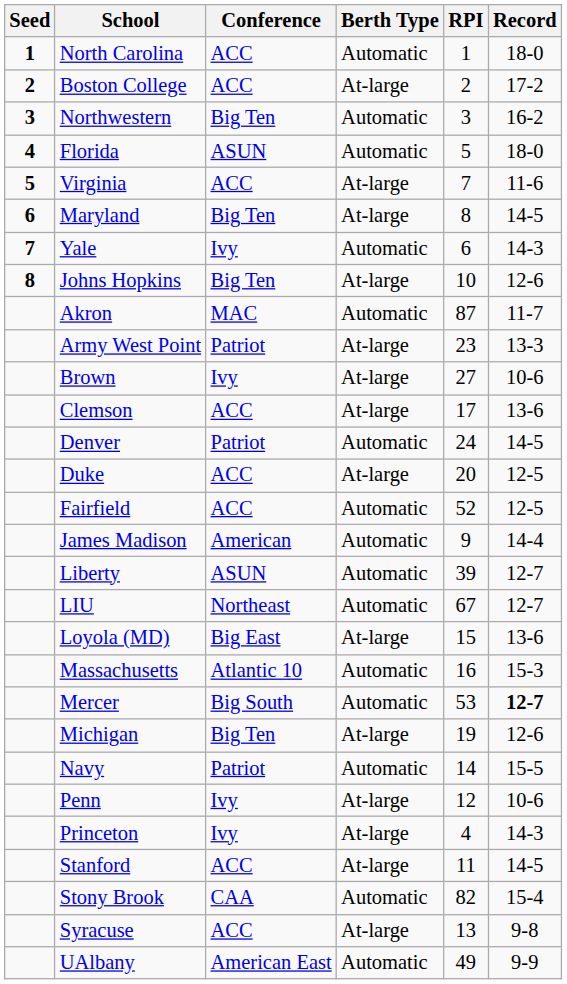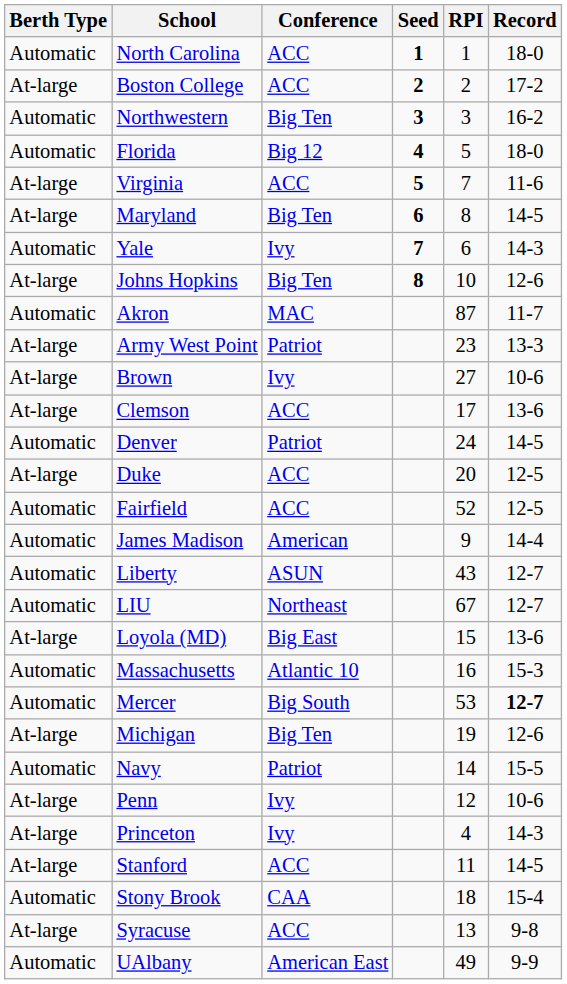 <table class="wikitable sortable">
 <tr>
-<th>Seed</th>
+<th>Berth Type</th>
 <th>School</th>
 <th>Conference</th>
-<th>Berth Type</th>
+<th>Seed</th>
 <th>RPI</th>
 <th>Record</th>
 </tr>
 <tr>
-<td align=center><strong>1</strong></td>
+<td>Automatic</td>
 <td><a href='#'>North Carolina</a></td>
 <td><a href='#'>ACC</a></td>
-<td>Automatic</td>
+<td align=center><strong>1</strong></td>
 <td align=center>1</td>
 <td align=center>18-0</td>
 </tr>
 <tr>
-<td align=center><strong>2</strong></td>
+<td>At-large</td>
 <td><a href='#'>Boston College</a></td>
 <td><a href='#'>ACC</a></td>
-<td>At-large</td>
+<td align=center><strong>2</strong></td>
 <td align=center>2</td>
 <td align=center>17-2</td>
 </tr>
 <tr>
-<td align=center><strong>3</strong></td>
+<td>Automatic</td>
 <td><a href='#'>Northwestern</a></td>
 <td><a href='#'>Big Ten</a></td>
-<td>Automatic</td>
+<td align=center><strong>3</strong></td>
 <td align=center>3</td>
 <td align=center>16-2</td>
 </tr>
 <tr>
+<td>Automatic</td>
+<td><a href='#'>Florida</a></td>
+<td><a href='#'>Big 12</a></td>
 <td align=center><strong>4</strong></td>
-<td><a href='#'>Florida</a></td>
-<td><a href='#'>ASUN</a></td>
-<td>Automatic</td>
 <td align=center>5</td>
 <td align=center>18-0</td>
 </tr>
 <tr>
-<td align=center><strong>5</strong></td>
+<td>At-large</td>
 <td><a href='#'>Virginia</a></td>
 <td><a href='#'>ACC</a></td>
-<td>At-large</td>
+<td align=center><strong>5</strong></td>
 <td align=center>7</td>
 <td align=center>11-6</td>
 </tr>
 <tr>
-<td align=center><strong>6</strong></td>
+<td>At-large</td>
 <td><a href='#'>Maryland</a></td>
 <td><a href='#'>Big Ten</a></td>
-<td>At-large</td>
+<td align=center><strong>6</strong></td>
 <td align=center>8</td>
 <td align=center>14-5</td>
 </tr>
 <tr>
-<td align=center><strong>7</strong></td>
+<td>Automatic</td>
 <td><a href='#'>Yale</a></td>
 <td><a href='#'>Ivy</a></td>
-<td>Automatic</td>
+<td align=center><strong>7</strong></td>
 <td align=center>6</td>
 <td align=center>14-3</td>
 </tr>
 <tr>
-<td align=center><strong>8</strong></td>
+<td>At-large</td>
 <td><a href='#'>Johns Hopkins</a></td>
 <td><a href='#'>Big Ten</a></td>
-<td>At-large</td>
+<td align=center><strong>8</strong></td>
 <td align=center>10</td>
 <td align=center>12-6</td>
 </tr>
 <tr>
-<td></td>
+<td>Automatic</td>
 <td><a href='#'>Akron</a></td>
 <td><a href='#'>MAC</a></td>
-<td>Automatic</td>
+<td></td>
 <td align=center>87</td>
 <td align=center>11-7</td>
 </tr>
 <tr>
-<td></td>
+<td>At-large</td>
 <td><a href='#'>Army West Point</a></td>
 <td><a href='#'>Patriot</a></td>
-<td>At-large</td>
+<td></td>
 <td align=center>23</td>
 <td align=center>13-3</td>
 </tr>
 <tr>
-<td></td>
+<td>At-large</td>
 <td><a href='#'>Brown</a></td>
 <td><a href='#'>Ivy</a></td>
-<td>At-large</td>
+<td></td>
 <td align=center>27</td>
 <td align=center>10-6</td>
 </tr>
 <tr>
-<td></td>
+<td>At-large</td>
 <td><a href='#'>Clemson</a></td>
 <td><a href='#'>ACC</a></td>
-<td>At-large</td>
+<td></td>
 <td align=center>17</td>
 <td align=center>13-6</td>
 </tr>
 <tr>
-<td></td>
+<td>Automatic</td>
 <td><a href='#'>Denver</a></td>
 <td><a href='#'>Patriot</a></td>
-<td>Automatic</td>
+<td></td>
 <td align=center>24</td>
 <td align=center>14-5</td>
 </tr>
 <tr>
-<td></td>
+<td>At-large</td>
 <td><a href='#'>Duke</a></td>
 <td><a href='#'>ACC</a></td>
-<td>At-large</td>
+<td></td>
 <td align=center>20</td>
 <td align=center>12-5</td>
 </tr>
 <tr>
-<td></td>
+<td>Automatic</td>
 <td><a href='#'>Fairfield</a></td>
 <td><a href='#'>ACC</a></td>
-<td>Automatic</td>
+<td></td>
 <td align=center>52</td>
 <td align=center>12-5</td>
 </tr>
 <tr>
-<td></td>
+<td>Automatic</td>
 <td><a href='#'>James Madison</a></td>
 <td><a href='#'>American</a></td>
-<td>Automatic</td>
+<td></td>
 <td align=center>9</td>
 <td align=center>14-4</td>
 </tr>
 <tr>
-<td></td>
+<td>Automatic</td>
 <td><a href='#'>Liberty</a></td>
 <td><a href='#'>ASUN</a></td>
-<td>Automatic</td>
-<td align=center>39</td>
+<td></td>
+<td align=center>43</td>
 <td align=center>12-7</td>
 </tr>
 <tr>
-<td></td>
+<td>Automatic</td>
 <td><a href='#'>LIU</a></td>
 <td><a href='#'>Northeast</a></td>
-<td>Automatic</td>
+<td></td>
 <td align=center>67</td>
 <td align="center">12-7</td>
 </tr>
 <tr>
-<td></td>
+<td>At-large</td>
 <td><a href='#'>Loyola (MD)</a></td>
 <td><a href='#'>Big East</a></td>
-<td>At-large</td>
+<td></td>
 <td align=center>15</td>
 <td align=center>13-6</td>
 </tr>
 <tr>
-<td></td>
+<td>Automatic</td>
 <td><a href='#'>Massachusetts</a></td>
 <td><a href='#'>Atlantic 10</a></td>
-<td>Automatic</td>
+<td></td>
 <td align="center">16</td>
 <td align="center">15-3</td>
 </tr>
 <tr>
-<td></td>
+<td>Automatic</td>
 <td><a href='#'>Mercer</a></td>
 <td><a href='#'>Big South</a></td>
-<td>Automatic</td>
+<td></td>
 <td align="center">53</td>
 <td align="center"><strong>12-7</strong></td>
 </tr>
 <tr>
-<td></td>
+<td>At-large</td>
 <td><a href='#'>Michigan</a></td>
 <td><a href='#'>Big Ten</a></td>
-<td>At-large</td>
+<td></td>
 <td align="center">19</td>
 <td align="center">12-6</td>
 </tr>
 <tr>
-<td></td>
+<td>Automatic</td>
 <td><a href='#'>Navy</a></td>
 <td><a href='#'>Patriot</a></td>
-<td>Automatic</td>
+<td></td>
 <td align=center>14</td>
 <td align=center>15-5</td>
 </tr>
 <tr>
-<td></td>
+<td>At-large</td>
 <td><a href='#'>Penn</a></td>
 <td><a href='#'>Ivy</a></td>
-<td>At-large</td>
+<td></td>
 <td align=center>12</td>
 <td align=center>10-6</td>
 </tr>
 <tr>
-<td></td>
+<td>At-large</td>
 <td><a href='#'>Princeton</a></td>
 <td><a href='#'>Ivy</a></td>
-<td>At-large</td>
+<td></td>
 <td align=center>4</td>
 <td align=center>14-3</td>
 </tr>
 <tr>
-<td></td>
+<td>At-large</td>
 <td><a href='#'>Stanford</a></td>
 <td><a href='#'>ACC</a></td>
-<td>At-large</td>
+<td></td>
 <td align=center>11</td>
 <td align=center>14-5</td>
 </tr>
 <tr>
-<td></td>
+<td>Automatic</td>
 <td><a href='#'>Stony Brook</a></td>
 <td><a href='#'>CAA</a></td>
-<td>Automatic</td>
-<td align=center>82</td>
+<td></td>
+<td align=center>18</td>
 <td align=center>15-4</td>
 </tr>
 <tr>
-<td></td>
+<td>At-large</td>
 <td><a href='#'>Syracuse</a></td>
 <td><a href='#'>ACC</a></td>
-<td>At-large</td>
+<td></td>
 <td align=center>13</td>
 <td align=center>9-8</td>
 </tr>
 <tr>
-<td></td>
+<td>Automatic</td>
 <td><a href='#'>UAlbany</a></td>
 <td><a href='#'>American East</a></td>
-<td>Automatic</td>
+<td></td>
 <td align=center>49</td>
 <td align=center>9-9</td>
 </tr>
 </table>
